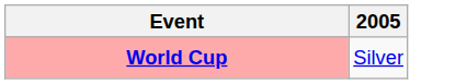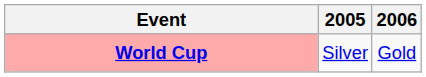 <table class="wikitable" style="font-size: 90%; text-align:center">
 <tr>
 <th>Event</th>
 <th>2005</th>
+<th>2006</th>
 </tr>
 <tr style="height: 30px;">
 <td bgcolor=FFAAAA style="width: 240px;align=left"><strong><a href='#'>World Cup</a></strong></td>
 <td> <a href='#'>Silver</a></td>
+<td> <a href='#'>Gold</a></td>
 </tr>
 </table>
